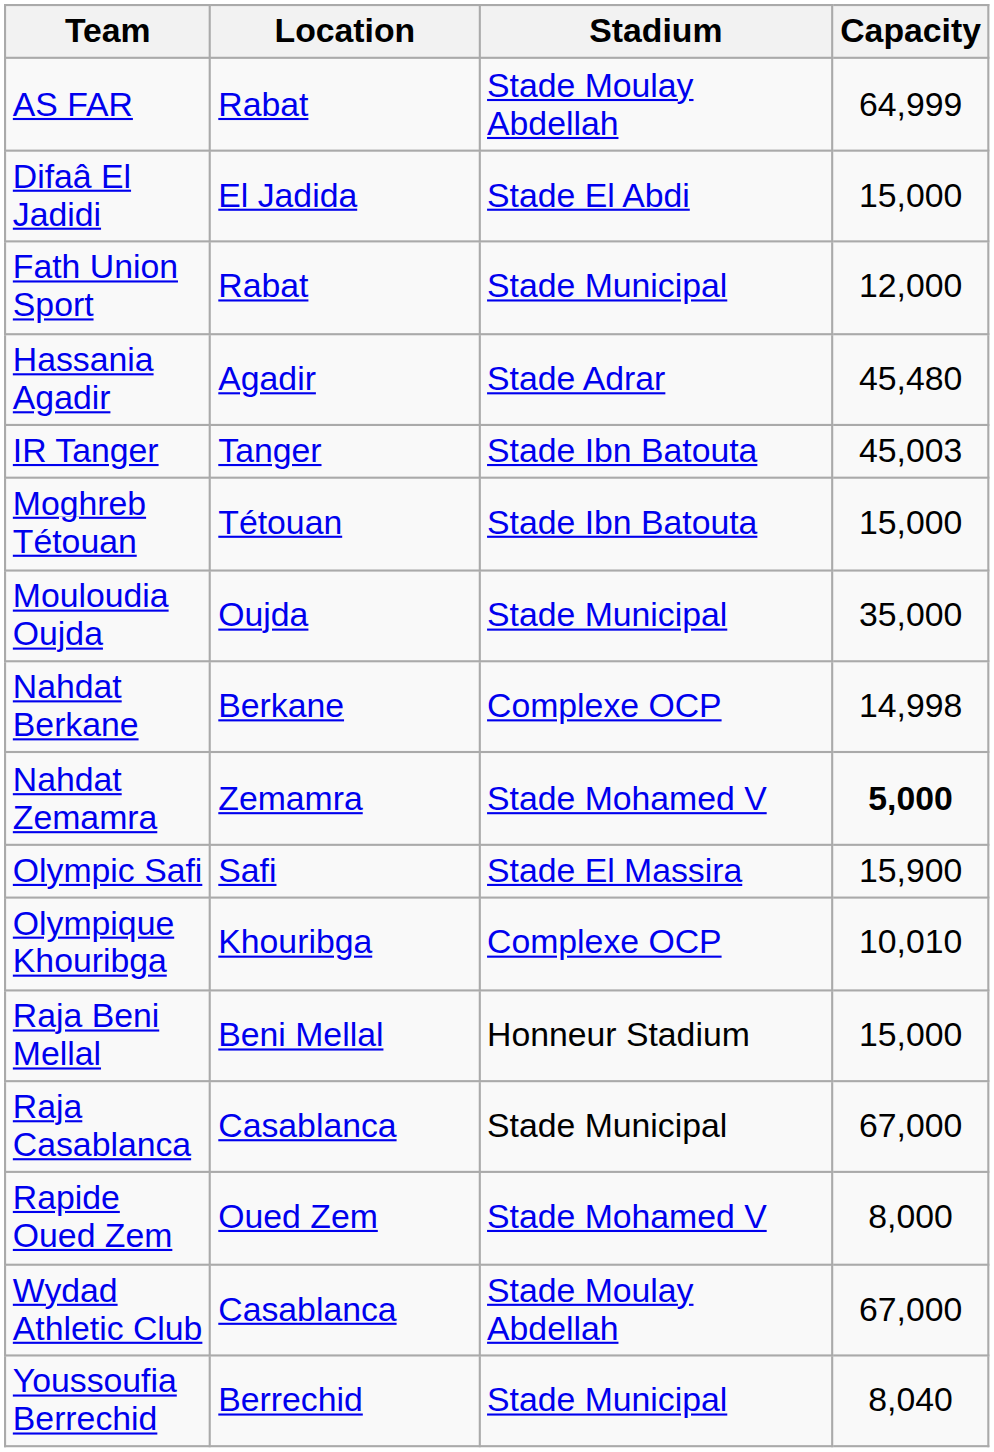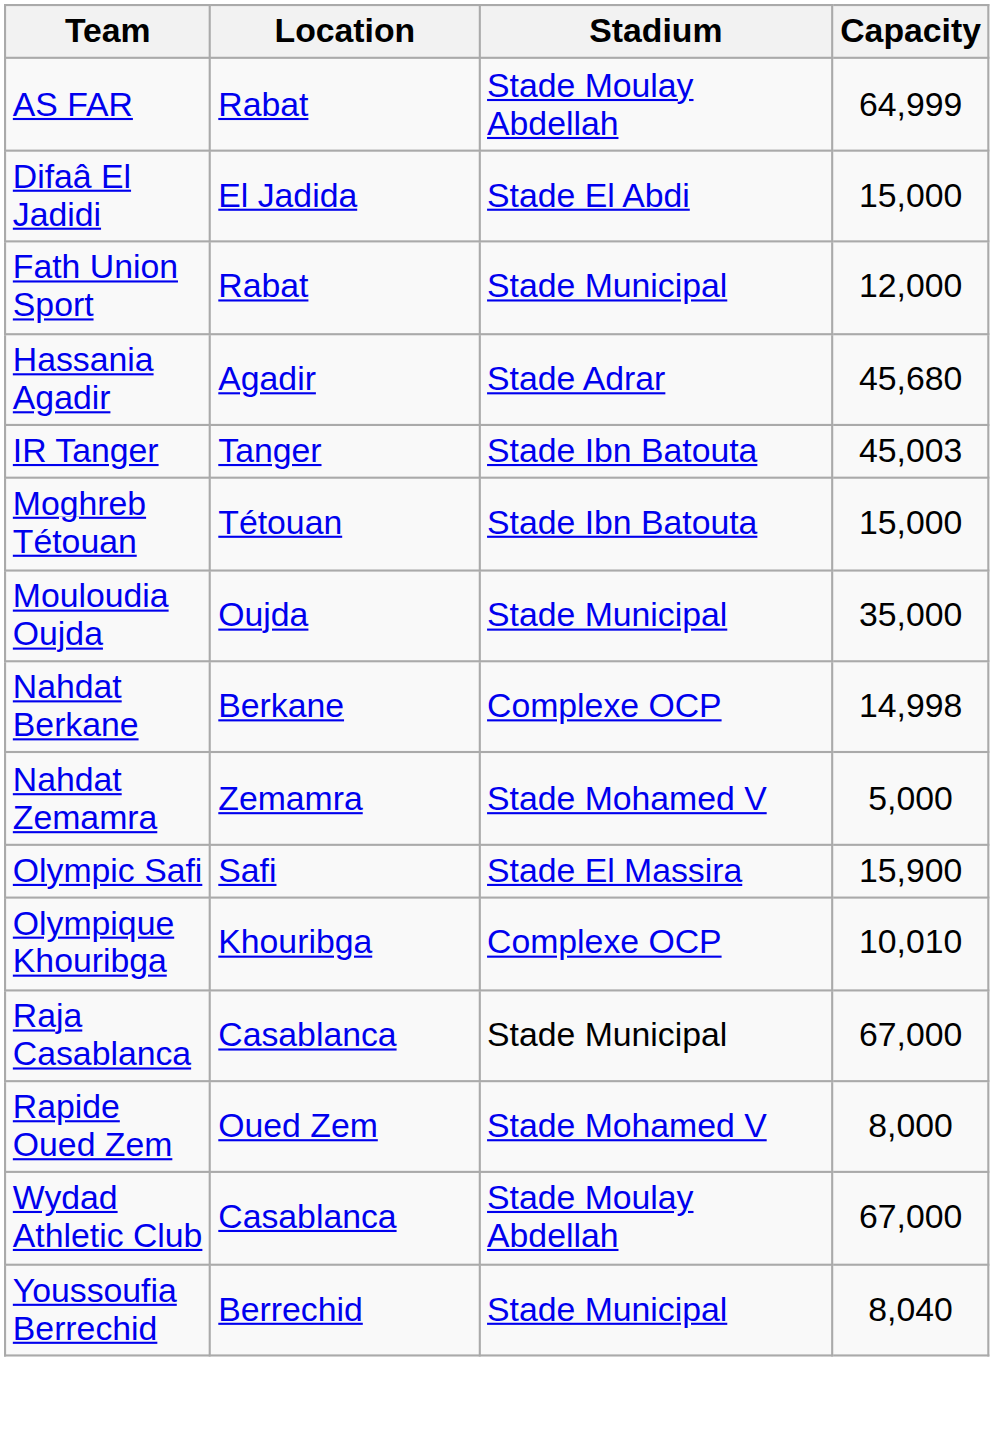 <table class="wikitable sortable">
 <tr>
 <th width="90px">Team</th>
 <th width="120px">Location</th>
 <th width="160px">Stadium</th>
 <th>Capacity</th>
 </tr>
 <tr>
 <td><a href='#'>AS FAR</a></td>
 <td><a href='#'>Rabat</a></td>
 <td><a href='#'>Stade Moulay Abdellah</a></td>
 <td align="center">64,999</td>
 </tr>
 <tr>
 <td><a href='#'>Difaâ El Jadidi</a></td>
 <td><a href='#'>El Jadida</a></td>
 <td><a href='#'>Stade El Abdi</a></td>
 <td align="center">15,000</td>
 </tr>
 <tr>
 <td><a href='#'>Fath Union Sport</a></td>
 <td><a href='#'>Rabat</a></td>
 <td><a href='#'>Stade Municipal</a></td>
 <td align="center">12,000</td>
 </tr>
 <tr>
 <td><a href='#'>Hassania Agadir</a></td>
 <td><a href='#'>Agadir</a></td>
 <td><a href='#'>Stade Adrar</a></td>
-<td align="center">45,480</td>
+<td align="center">45,680</td>
 </tr>
 <tr>
 <td><a href='#'>IR Tanger</a></td>
 <td><a href='#'>Tanger</a></td>
 <td><a href='#'>Stade Ibn Batouta</a></td>
 <td align="center">45,003</td>
 </tr>
 <tr>
 <td><a href='#'>Moghreb Tétouan</a></td>
 <td><a href='#'>Tétouan</a></td>
 <td><a href='#'>Stade Ibn Batouta</a></td>
 <td align="center">15,000</td>
 </tr>
 <tr>
 <td><a href='#'>Mouloudia Oujda</a></td>
 <td><a href='#'>Oujda</a></td>
 <td><a href='#'>Stade Municipal</a></td>
 <td align="center">35,000</td>
 </tr>
 <tr>
 <td><a href='#'>Nahdat Berkane</a></td>
 <td><a href='#'>Berkane</a></td>
 <td><a href='#'>Complexe OCP</a></td>
 <td align="center">14,998</td>
 </tr>
 <tr>
 <td><a href='#'>Nahdat Zemamra</a></td>
 <td><a href='#'>Zemamra</a></td>
 <td><a href='#'>Stade Mohamed V</a></td>
-<td align="center"><strong>5,000</strong></td>
+<td align="center">5,000</td>
 </tr>
 <tr>
 <td><a href='#'>Olympic Safi</a></td>
 <td><a href='#'>Safi</a></td>
 <td><a href='#'>Stade El Massira</a></td>
 <td align="center">15,900</td>
 </tr>
 <tr>
 <td><a href='#'>Olympique Khouribga</a></td>
 <td><a href='#'>Khouribga</a></td>
 <td><a href='#'>Complexe OCP</a></td>
 <td align="center">10,010</td>
-</tr>
-<tr>
-<td><a href='#'>Raja Beni Mellal</a></td>
-<td><a href='#'>Beni Mellal</a></td>
-<td>Honneur Stadium</td>
-<td align="center">15,000</td>
 </tr>
 <tr>
 <td><a href='#'>Raja Casablanca</a></td>
 <td><a href='#'>Casablanca</a></td>
 <td>Stade Municipal</td>
 <td align="center">67,000</td>
 </tr>
 <tr>
 <td><a href='#'>Rapide Oued Zem</a></td>
 <td><a href='#'>Oued Zem</a></td>
 <td><a href='#'>Stade Mohamed V</a></td>
 <td align="center">8,000</td>
 </tr>
 <tr>
 <td><a href='#'>Wydad Athletic Club</a></td>
 <td><a href='#'>Casablanca</a></td>
 <td><a href='#'>Stade Moulay Abdellah</a></td>
 <td align="center">67,000</td>
 </tr>
 <tr>
 <td><a href='#'>Youssoufia Berrechid</a></td>
 <td><a href='#'>Berrechid</a></td>
 <td><a href='#'>Stade Municipal</a></td>
 <td align="center">8,040</td>
 </tr>
 </table>
